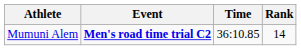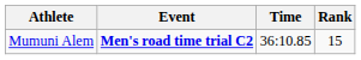 <table class=wikitable style="font-size:90%">
 <tr>
 <th>Athlete</th>
 <th>Event</th>
 <th>Time</th>
 <th>Rank</th>
 </tr>
 <tr align=center>
 <td align=left><a href='#'>Mumuni Alem</a></td>
 <td align=left><strong><a href='#'>Men's road time trial C2</a></strong></td>
 <td>36:10.85</td>
-<td>14</td>
+<td>15</td>
 </tr>
 </table>
